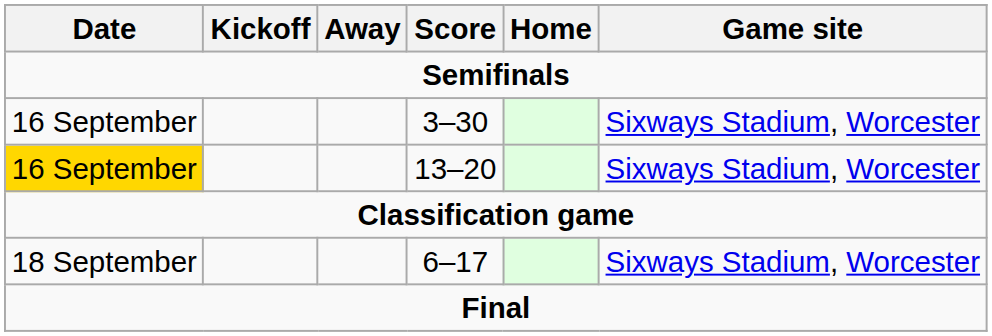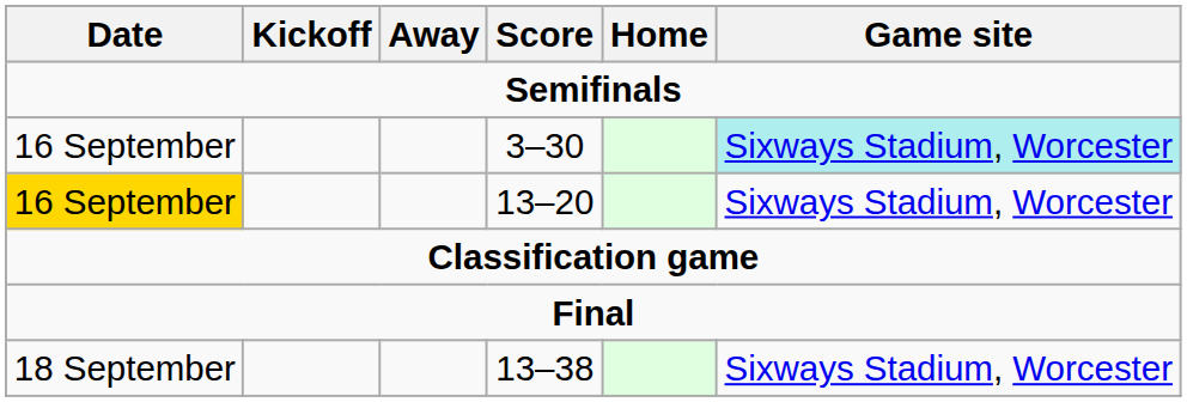 <table class="wikitable" style="text-align:center;font-size: 95%;">
 <tr>
 <th>Date</th>
 <th>Kickoff</th>
 <th>Away</th>
 <th>Score</th>
 <th>Home</th>
 <th>Game site</th>
 </tr>
 <tr>
 <td colspan="6"><strong>Semifinals</strong></td>
 </tr>
 <tr>
 <td>16 September</td>
 <td></td>
 <td style="text-align:right;"></td>
 <td>3–30</td>
 <td style="text-align:left;background:#E0FFE0"></td>
-<td><a href='#'>Sixways Stadium</a>, <a href='#'>Worcester</a></td>
+<td style="background: paleturquoise;"><a href='#'>Sixways Stadium</a>, <a href='#'>Worcester</a></td>
 </tr>
 <tr>
 <td style="background: gold;">16 September</td>
 <td></td>
 <td style="text-align:right;"></td>
 <td>13–20</td>
 <td style="text-align:left;background:#E0FFE0"></td>
 <td><a href='#'>Sixways Stadium</a>, <a href='#'>Worcester</a></td>
 </tr>
 <tr>
 <td colspan="6"><strong>Classification game</strong></td>
 </tr>
 <tr>
+<td colspan="6"><strong>Final</strong></td>
+</tr>
+<tr>
 <td>18 September</td>
 <td></td>
 <td style="text-align:right;"></td>
-<td>6–17</td>
+<td>13–38</td>
 <td style="text-align:left;background:#E0FFE0"></td>
 <td><a href='#'>Sixways Stadium</a>, <a href='#'>Worcester</a></td>
 </tr>
-<tr>
-<td colspan="6"><strong>Final</strong></td>
-</tr>
 </table>
